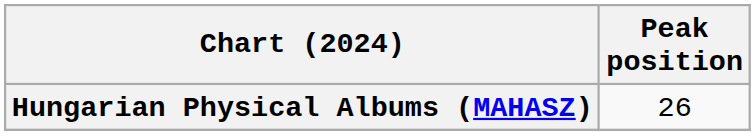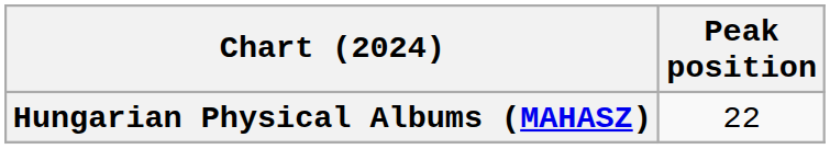 <table class="wikitable sortable plainrowheaders">
 <tr>
 <th>Chart (2024)</th>
 <th>Peak<br>position</th>
 </tr>
 <tr>
 <th scope="row">Hungarian Physical Albums (<a href='#'>MAHASZ</a>)</th>
-<td align="center">26</td>
+<td align="center">22</td>
 </tr>
 <tr>
 </tr>
 </table>
